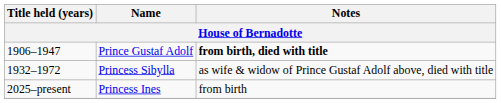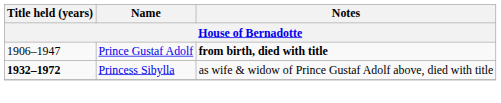 <table class="wikitable">
 <tr>
 <th><strong>Title held (years)</strong></th>
 <th><strong>Name</strong></th>
 <th><strong>Notes</strong></th>
 </tr>
 <tr>
 <th colspan=3><a href='#'>House of Bernadotte</a></th>
 </tr>
 <tr>
 <td>1906–1947</td>
 <td><a href='#'>Prince Gustaf Adolf</a></td>
 <td><strong>from birth, died with title</strong></td>
 </tr>
 <tr>
-<td>1932–1972</td>
+<td><strong>1932–1972</strong></td>
 <td><a href='#'>Princess Sibylla</a></td>
 <td>as wife & widow of Prince Gustaf Adolf above, died with title</td>
 </tr>
 <tr>
-<td>2025–present</td>
-<td><a href='#'>Princess Ines</a></td>
-<td>from birth</td>
-</tr>
-<tr>
 </tr>
 </table>
